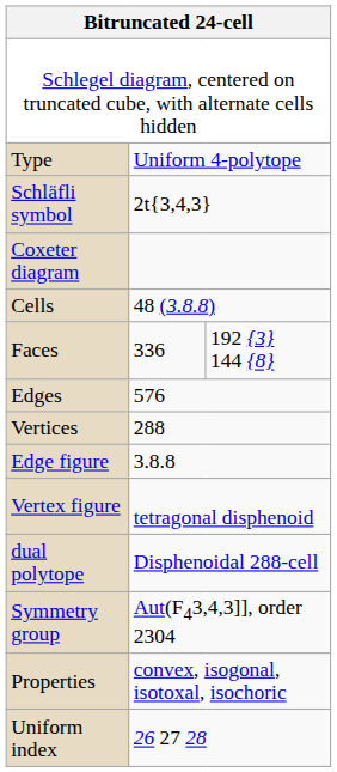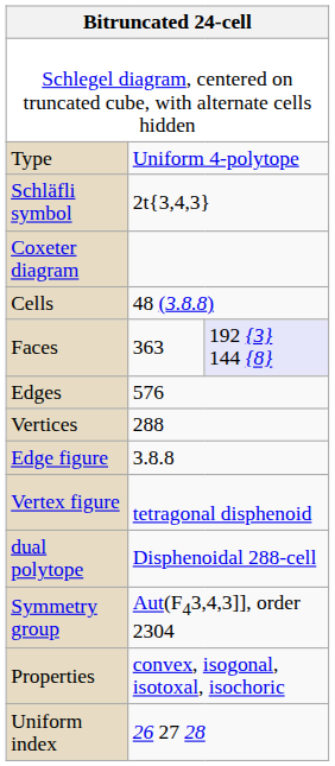 <table class="wikitable" align="right" style="margin-left:10px" width="250">
 <tr>
 <th bgcolor=#e7dcc3 colspan=3>Bitruncated 24-cell</th>
 </tr>
 <tr>
 <td bgcolor=#ffffff align=center colspan=3><br><a href='#'>Schlegel diagram</a>, centered on truncated cube, with alternate cells hidden</td>
 </tr>
 <tr>
 <td bgcolor=#e7dcc3>Type</td>
 <td colspan=2><a href='#'>Uniform 4-polytope</a></td>
 </tr>
 <tr>
 <td bgcolor=#e7dcc3><a href='#'>Schläfli symbol</a></td>
 <td colspan=2>2t{3,4,3}</td>
 </tr>
 <tr>
 <td bgcolor=#e7dcc3><a href='#'>Coxeter diagram</a></td>
 <td colspan=2></td>
 </tr>
 <tr>
 <td bgcolor=#e7dcc3>Cells</td>
 <td colspan=2>48 <a href='#'>(<em>3.8.8</em>)</a> </td>
 </tr>
 <tr>
 <td bgcolor=#e7dcc3>Faces</td>
-<td>336</td>
-<td>192 <a href='#'><em>{3}</em></a><br>144 <a href='#'><em>{8}</em></a></td>
+<td>363</td>
+<td style="background: lavender;">192 <a href='#'><em>{3}</em></a><br>144 <a href='#'><em>{8}</em></a></td>
 </tr>
 <tr>
 <td bgcolor=#e7dcc3>Edges</td>
 <td colspan=2>576</td>
 </tr>
 <tr>
 <td bgcolor=#e7dcc3>Vertices</td>
 <td colspan=2>288</td>
 </tr>
 <tr>
 <td bgcolor=#e7dcc3><a href='#'>Edge figure</a></td>
 <td colspan=2>3.8.8</td>
 </tr>
 <tr>
 <td bgcolor=#e7dcc3><a href='#'>Vertex figure</a></td>
 <td colspan=2><br><a href='#'>tetragonal disphenoid</a></td>
 </tr>
 <tr>
 <td bgcolor=#e7dcc3><a href='#'>dual polytope</a></td>
 <td colspan=2><a href='#'>Disphenoidal 288-cell</a></td>
 </tr>
 <tr>
 <td bgcolor=#e7dcc3><a href='#'>Symmetry group</a></td>
 <td colspan=2><a href='#'>Aut</a>(F<sub>4</sub>3,4,3]], order 2304</td>
 </tr>
 <tr>
 <td bgcolor=#e7dcc3>Properties</td>
 <td colspan=2><a href='#'>convex</a>, <a href='#'>isogonal</a>, <a href='#'>isotoxal</a>, <a href='#'>isochoric</a></td>
 </tr>
 <tr>
 <td bgcolor=#e7dcc3>Uniform index</td>
 <td colspan=2><em><a href='#'>26</a></em> 27 <em><a href='#'>28</a></em></td>
 </tr>
 </table>
